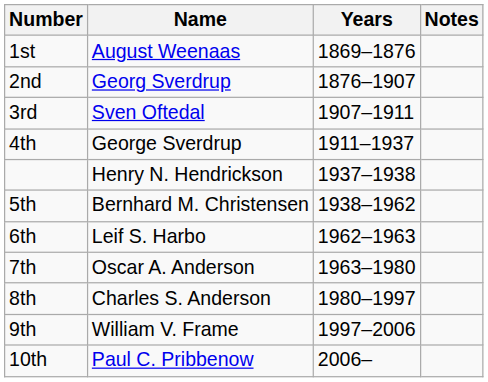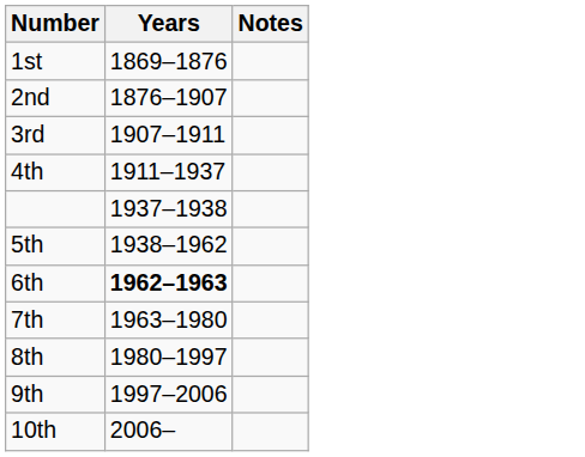 <table class="wikitable">
 <tr style="background:#efefef;">
 <th>Number</th>
-<th>Name</th>
 <th>Years</th>
 <th>Notes</th>
 </tr>
 <tr>
 <td>1st</td>
-<td><a href='#'>August Weenaas</a></td>
 <td>1869–1876</td>
 <td></td>
 </tr>
 <tr>
 <td>2nd</td>
-<td><a href='#'>Georg Sverdrup</a></td>
 <td>1876–1907</td>
 <td></td>
 </tr>
 <tr>
 <td>3rd</td>
-<td><a href='#'>Sven Oftedal</a></td>
 <td>1907–1911</td>
 <td></td>
 </tr>
 <tr>
 <td>4th</td>
-<td>George Sverdrup</td>
 <td>1911–1937</td>
 <td></td>
 </tr>
 <tr>
 <td></td>
-<td>Henry N. Hendrickson</td>
 <td>1937–1938</td>
 <td></td>
 </tr>
 <tr>
 <td>5th</td>
-<td>Bernhard M. Christensen</td>
 <td>1938–1962</td>
 <td></td>
 </tr>
 <tr>
 <td>6th</td>
-<td>Leif S. Harbo</td>
-<td>1962–1963</td>
+<td><strong>1962–1963</strong></td>
 <td></td>
 </tr>
 <tr>
 <td>7th</td>
-<td>Oscar A. Anderson</td>
 <td>1963–1980</td>
 <td></td>
 </tr>
 <tr>
 <td>8th</td>
-<td>Charles S. Anderson</td>
 <td>1980–1997</td>
 <td></td>
 </tr>
 <tr>
 <td>9th</td>
-<td>William V. Frame</td>
 <td>1997–2006</td>
 <td></td>
 </tr>
 <tr>
 <td>10th</td>
-<td><a href='#'>Paul C. Pribbenow</a></td>
 <td>2006–</td>
 <td></td>
 </tr>
 </table>
